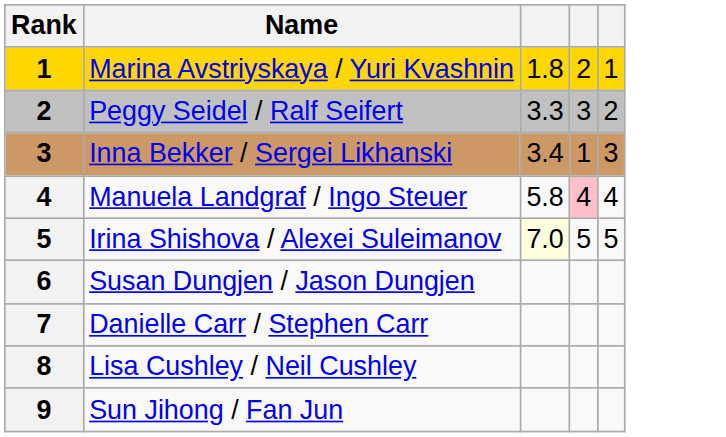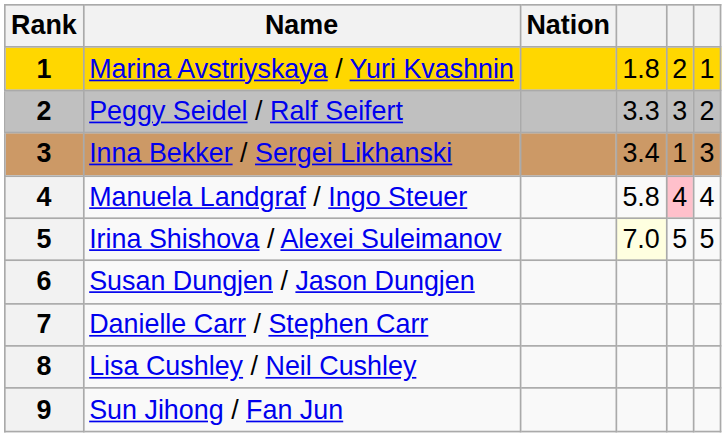 <table class="wikitable sortable">
 <tr>
 <th>Rank</th>
 <th>Name</th>
+<th>Nation</th>
 <th></th>
 <th></th>
 <th></th>
 </tr>
 <tr bgcolor=gold>
 <td align=center><strong>1</strong></td>
 <td><a href='#'>Marina Avstriyskaya</a> / <a href='#'>Yuri Kvashnin</a></td>
+<td></td>
 <td>1.8</td>
 <td>2</td>
 <td>1</td>
 </tr>
 <tr bgcolor=silver>
 <td align=center><strong>2</strong></td>
 <td><a href='#'>Peggy Seidel</a> / <a href='#'>Ralf Seifert</a></td>
+<td></td>
 <td>3.3</td>
 <td>3</td>
 <td>2</td>
 </tr>
 <tr bgcolor=cc9966>
 <td align=center><strong>3</strong></td>
 <td><a href='#'>Inna Bekker</a> / <a href='#'>Sergei Likhanski</a></td>
+<td></td>
 <td>3.4</td>
 <td>1</td>
 <td>3</td>
 </tr>
 <tr>
 <th>4</th>
 <td><a href='#'>Manuela Landgraf</a> / <a href='#'>Ingo Steuer</a></td>
+<td></td>
 <td>5.8</td>
 <td style="background: pink;">4</td>
 <td>4</td>
 </tr>
 <tr>
 <th>5</th>
 <td><a href='#'>Irina Shishova</a> / <a href='#'>Alexei Suleimanov</a></td>
+<td></td>
 <td style="background: lightyellow;">7.0</td>
 <td>5</td>
 <td>5</td>
 </tr>
 <tr>
 <th>6</th>
 <td><a href='#'>Susan Dungjen</a> / <a href='#'>Jason Dungjen</a></td>
 <td></td>
 <td></td>
 <td></td>
+<td></td>
 </tr>
 <tr>
 <th>7</th>
 <td><a href='#'>Danielle Carr</a> / <a href='#'>Stephen Carr</a></td>
+<td></td>
 <td></td>
 <td></td>
 <td></td>
 </tr>
 <tr>
 <th>8</th>
 <td><a href='#'>Lisa Cushley</a> / <a href='#'>Neil Cushley</a></td>
 <td></td>
 <td></td>
 <td></td>
+<td></td>
 </tr>
 <tr>
 <th>9</th>
 <td><a href='#'>Sun Jihong</a> / <a href='#'>Fan Jun</a></td>
 <td></td>
 <td></td>
 <td></td>
+<td></td>
 </tr>
 </table>
